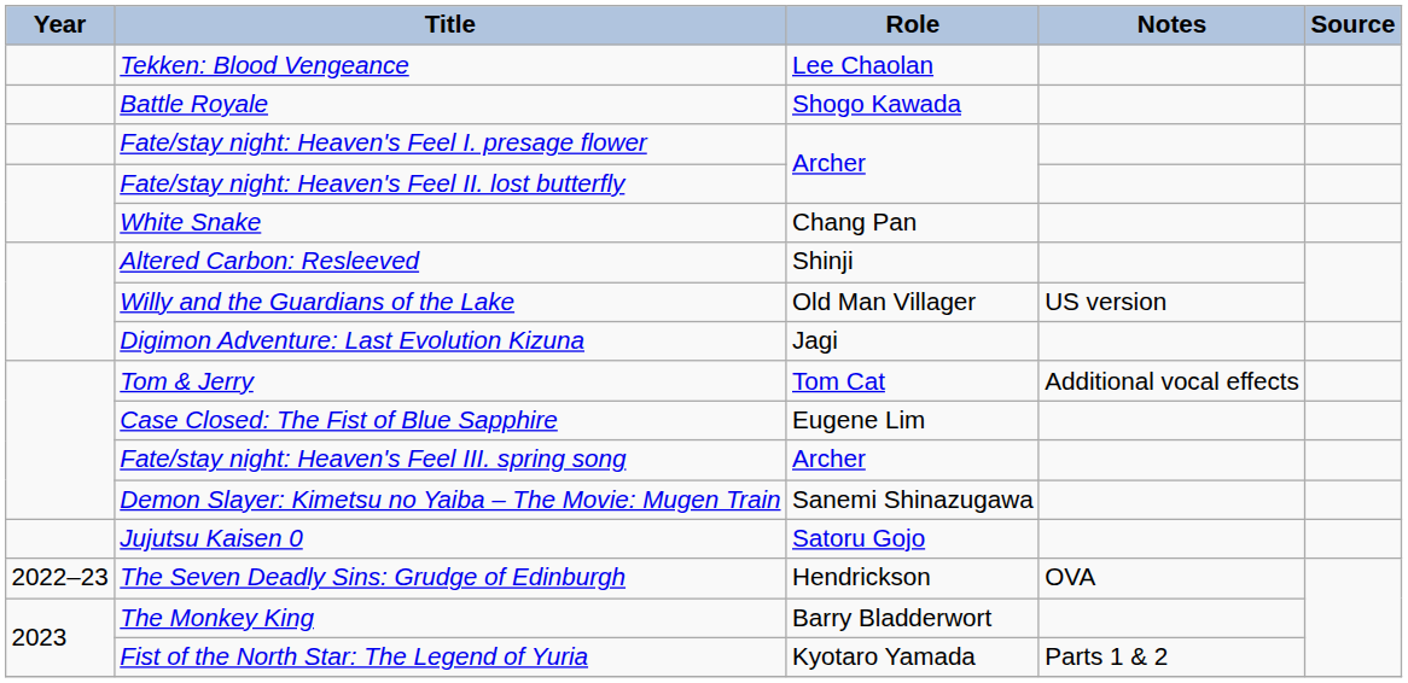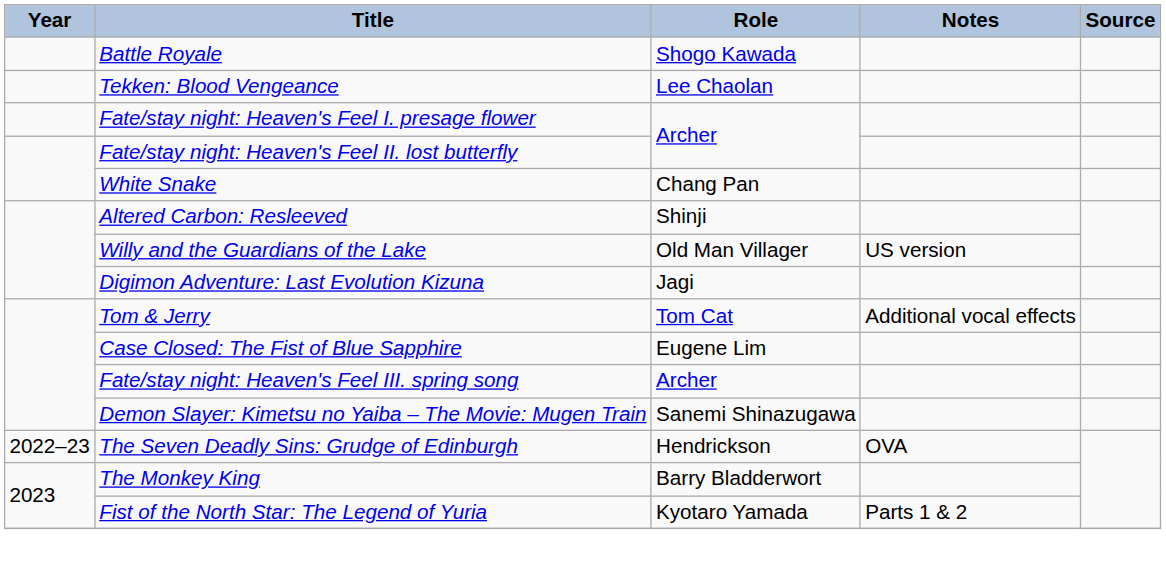 <table class="wikitable sortable plainrowheaders">
 <tr>
 <th style="background:#b0c4de;">Year </th>
 <th style="background:#b0c4de;">Title</th>
 <th style="background:#b0c4de;">Role </th>
 <th style="background:#b0c4de;" class="unsortable">Notes</th>
 <th style="background:#b0c4de;" class="unsortable">Source</th>
 </tr>
 <tr>
 <td></td>
-<td><em><a href='#'>Tekken: Blood Vengeance</a></em></td>
-<td><a href='#'>Lee Chaolan</a></td>
+<td><em><a href='#'>Battle Royale</a></em></td>
+<td><a href='#'>Shogo Kawada</a></td>
 <td></td>
 <td></td>
 </tr>
 <tr>
 <td></td>
-<td><em><a href='#'>Battle Royale</a></em></td>
-<td><a href='#'>Shogo Kawada</a></td>
+<td><em><a href='#'>Tekken: Blood Vengeance</a></em></td>
+<td><a href='#'>Lee Chaolan</a></td>
 <td></td>
 <td></td>
 </tr>
 <tr>
 <td></td>
 <td><em><a href='#'>Fate/stay night: Heaven's Feel I. presage flower</a></em></td>
 <td rowspan="2"><a href='#'>Archer</a></td>
 <td></td>
 <td></td>
 </tr>
 <tr>
 <td rowspan="2"></td>
 <td><em><a href='#'>Fate/stay night: Heaven's Feel II. lost butterfly</a></em></td>
 <td></td>
 <td></td>
 </tr>
 <tr>
 <td><em><a href='#'>White Snake</a></em></td>
 <td>Chang Pan</td>
 <td></td>
 <td></td>
 </tr>
 <tr>
 <td rowspan="3"></td>
 <td><em><a href='#'>Altered Carbon: Resleeved</a></em></td>
 <td>Shinji</td>
 <td></td>
 <td rowspan="2"></td>
 </tr>
 <tr>
 <td><em><a href='#'>Willy and the Guardians of the Lake</a></em></td>
 <td>Old Man Villager</td>
 <td>US version</td>
 </tr>
 <tr>
 <td><em><a href='#'>Digimon Adventure: Last Evolution Kizuna</a></em></td>
 <td>Jagi</td>
 <td></td>
 <td></td>
 </tr>
 <tr>
 <td rowspan="4"></td>
 <td><em><a href='#'>Tom & Jerry</a></em></td>
 <td><a href='#'>Tom Cat</a></td>
 <td>Additional vocal effects</td>
 <td></td>
 </tr>
 <tr>
 <td><em><a href='#'>Case Closed: The Fist of Blue Sapphire</a></em></td>
 <td>Eugene Lim</td>
 <td></td>
 <td></td>
 </tr>
 <tr>
 <td><em><a href='#'>Fate/stay night: Heaven's Feel III. spring song</a></em></td>
 <td><a href='#'>Archer</a></td>
 <td></td>
 <td></td>
 </tr>
 <tr>
 <td><em><a href='#'>Demon Slayer: Kimetsu no Yaiba – The Movie: Mugen Train</a></em></td>
 <td>Sanemi Shinazugawa</td>
 <td></td>
 <td></td>
 </tr>
 <tr>
-<td></td>
-<td><em><a href='#'>Jujutsu Kaisen 0</a></em></td>
-<td><a href='#'>Satoru Gojo</a></td>
-<td></td>
-<td></td>
-</tr>
-<tr>
 <td>2022–23</td>
 <td><em><a href='#'>The Seven Deadly Sins: Grudge of Edinburgh</a></em></td>
 <td>Hendrickson</td>
 <td>OVA</td>
 <td rowspan="3"></td>
 </tr>
 <tr>
 <td rowspan="2">2023</td>
 <td><em><a href='#'>The Monkey King</a></em></td>
 <td>Barry Bladderwort</td>
 <td></td>
 </tr>
 <tr>
 <td><em><a href='#'>Fist of the North Star: The Legend of Yuria</a></em></td>
 <td>Kyotaro Yamada</td>
 <td>Parts 1 & 2</td>
 </tr>
 <tr>
 </tr>
 </table>
